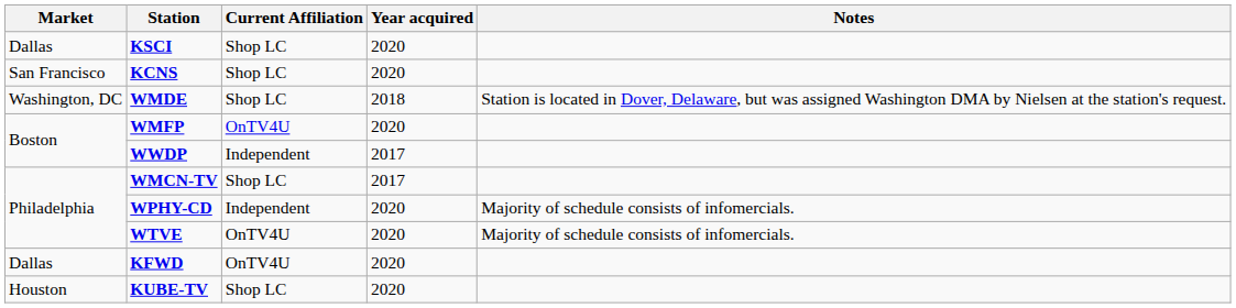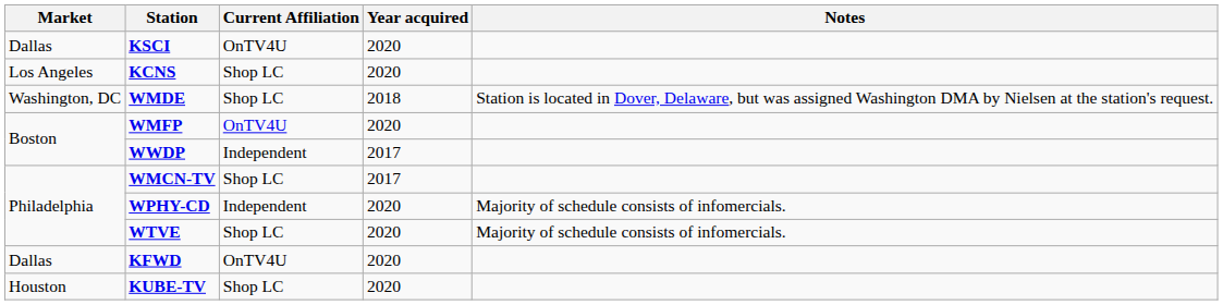 <table class="wikitable">
 <tr>
 <th>Market</th>
 <th>Station</th>
 <th>Current Affiliation</th>
 <th>Year acquired</th>
 <th>Notes</th>
 </tr>
 <tr>
 <td>Dallas</td>
 <td><strong><a href='#'>KSCI</a></strong></td>
-<td>Shop LC</td>
+<td>OnTV4U</td>
 <td>2020</td>
 <td></td>
 </tr>
 <tr>
-<td>San Francisco</td>
+<td>Los Angeles</td>
 <td><strong><a href='#'>KCNS</a></strong></td>
 <td>Shop LC</td>
 <td>2020</td>
 <td></td>
 </tr>
 <tr>
 <td>Washington, DC</td>
 <td><strong><a href='#'>WMDE</a></strong></td>
 <td>Shop LC</td>
 <td>2018</td>
 <td>Station is located in <a href='#'>Dover, Delaware</a>, but was assigned Washington DMA by Nielsen at the station's request.</td>
 </tr>
 <tr>
 <td rowspan="2">Boston</td>
 <td><strong><a href='#'>WMFP</a></strong></td>
 <td><a href='#'>OnTV4U</a></td>
 <td>2020</td>
 <td></td>
 </tr>
 <tr>
 <td><strong><a href='#'>WWDP</a></strong></td>
 <td>Independent</td>
 <td>2017</td>
 <td></td>
 </tr>
 <tr>
 <td rowspan="3">Philadelphia</td>
 <td><strong><a href='#'>WMCN-TV</a></strong></td>
 <td>Shop LC</td>
 <td>2017</td>
 <td></td>
 </tr>
 <tr>
 <td><strong><a href='#'>WPHY-CD</a></strong></td>
 <td>Independent</td>
 <td>2020</td>
 <td>Majority of schedule consists of infomercials.</td>
 </tr>
 <tr>
 <td><strong><a href='#'>WTVE</a></strong></td>
-<td>OnTV4U</td>
+<td>Shop LC</td>
 <td>2020</td>
 <td>Majority of schedule consists of infomercials.</td>
 </tr>
 <tr>
 <td>Dallas</td>
 <td><strong><a href='#'>KFWD</a></strong></td>
 <td>OnTV4U</td>
 <td>2020</td>
 <td></td>
 </tr>
 <tr>
 <td>Houston</td>
 <td><strong><a href='#'>KUBE-TV</a></strong></td>
 <td>Shop LC</td>
 <td>2020</td>
 <td></td>
 </tr>
 </table>
